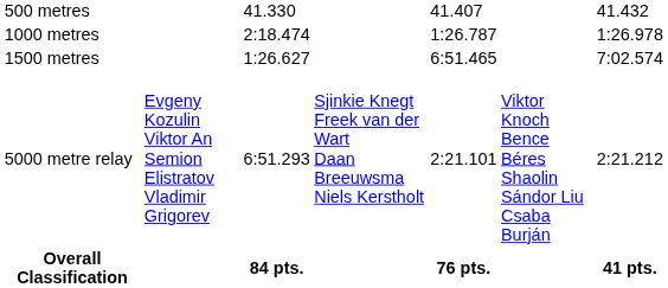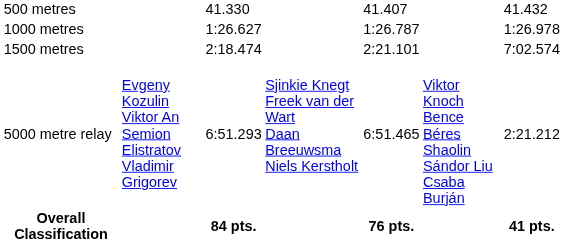 <table>
 <tr>
 <td>500 metres</td>
 <td></td>
 <td>41.330</td>
 <td></td>
 <td>41.407</td>
 <td></td>
 <td>41.432</td>
 </tr>
 <tr>
 <td>1000 metres</td>
 <td></td>
-<td>2:18.474</td>
+<td>1:26.627</td>
 <td></td>
 <td>1:26.787</td>
 <td></td>
 <td>1:26.978</td>
 </tr>
 <tr>
 <td>1500 metres</td>
 <td></td>
-<td>1:26.627</td>
+<td>2:18.474</td>
 <td></td>
-<td>6:51.465</td>
+<td>2:21.101</td>
 <td></td>
 <td>7:02.574</td>
 </tr>
 <tr>
 <td>5000 metre relay</td>
 <td valign=top><br><a href='#'>Evgeny Kozulin</a><br><a href='#'>Viktor An</a><br><a href='#'>Semion Elistratov</a><br><a href='#'>Vladimir Grigorev</a></td>
 <td>6:51.293</td>
 <td valign=top><br><a href='#'>Sjinkie Knegt</a><br><a href='#'>Freek van der Wart</a><br><a href='#'>Daan Breeuwsma</a><br><a href='#'>Niels Kerstholt</a></td>
-<td>2:21.101</td>
+<td>6:51.465</td>
 <td valign=top><br><a href='#'>Viktor Knoch</a><br><a href='#'>Bence Béres</a><br><a href='#'>Shaolin Sándor Liu</a><br><a href='#'>Csaba Burján</a></td>
 <td>2:21.212</td>
 </tr>
 <tr>
 <th>Overall Classification</th>
 <th></th>
 <th>84 pts.</th>
 <th></th>
 <th>76 pts.</th>
 <th></th>
 <th>41 pts.</th>
 </tr>
 </table>
